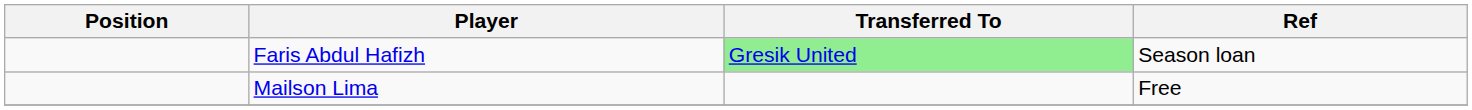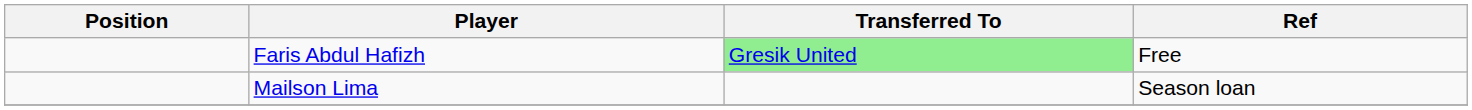 <table class="wikitable sortable" style="width:70%; text-align:center; font-size:100%; text-align:left;">
 <tr>
 <th>Position</th>
 <th>Player</th>
 <th>Transferred To</th>
 <th>Ref</th>
 </tr>
 <tr>
 <td></td>
 <td> <a href='#'>Faris Abdul Hafizh</a></td>
 <td style="background: lightgreen;"> <a href='#'>Gresik United</a></td>
-<td>Season loan</td>
+<td>Free</td>
 </tr>
 <tr>
 <td></td>
 <td> <a href='#'>Mailson Lima</a></td>
 <td></td>
-<td>Free</td>
+<td>Season loan</td>
 </tr>
 <tr>
 </tr>
 </table>
